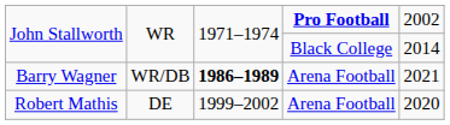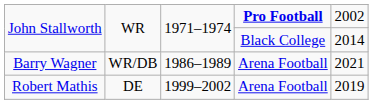 <table class="wikitable" style=text-align:center>
 <tr>
 <td rowspan=2><a href='#'>John Stallworth</a></td>
 <td rowspan=2>WR</td>
 <td rowspan=2>1971–1974</td>
 <td><strong><a href='#'>Pro Football</a></strong></td>
 <td>2002</td>
 </tr>
 <tr>
 <td><a href='#'>Black College</a></td>
 <td>2014</td>
 </tr>
 <tr>
 <td><a href='#'>Barry Wagner</a></td>
 <td>WR/DB</td>
-<td><strong>1986–1989</strong></td>
+<td>1986–1989</td>
 <td><a href='#'>Arena Football</a></td>
 <td>2021</td>
 </tr>
 <tr>
 <td><a href='#'>Robert Mathis</a></td>
 <td>DE</td>
 <td>1999–2002</td>
 <td><a href='#'>Arena Football</a></td>
-<td>2020</td>
+<td>2019</td>
 </tr>
 </table>
